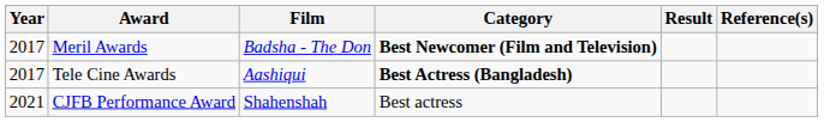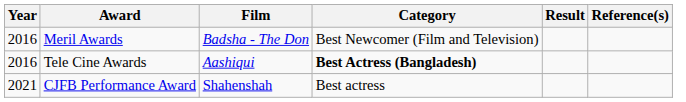 <table class="wikitable">
 <tr>
 <th>Year</th>
 <th>Award</th>
 <th>Film</th>
 <th>Category</th>
 <th>Result</th>
 <th>Reference(s)</th>
 </tr>
 <tr>
-<td>2017</td>
+<td>2016</td>
 <td><a href='#'>Meril Awards</a></td>
 <td><em><a href='#'>Badsha - The Don</a></em></td>
-<td><strong>Best Newcomer (Film and Television)</strong></td>
+<td>Best Newcomer (Film and Television)</td>
 <td></td>
 <td></td>
 </tr>
 <tr>
-<td>2017</td>
+<td>2016</td>
 <td>Tele Cine Awards</td>
 <td><em><a href='#'>Aashiqui</a></em></td>
 <td><strong>Best Actress (Bangladesh)</strong></td>
 <td></td>
 <td></td>
 </tr>
 <tr>
 <td>2021</td>
 <td><a href='#'>CJFB Performance Award</a></td>
 <td><a href='#'>Shahenshah</a></td>
 <td>Best actress</td>
 <td></td>
 <td></td>
 </tr>
 </table>
